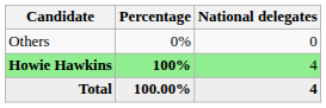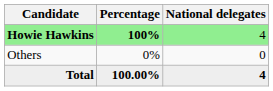 <table class="wikitable" style="text-align:right;">
 <tr>
 <th>Candidate</th>
 <th>Percentage</th>
 <th>National delegates</th>
 </tr>
+<tr style="background:lightgreen;">
+<td style="text-align:left;"><strong>Howie Hawkins</strong></td>
+<td><strong>100%</strong></td>
+<td>4</td>
+</tr>
 <tr>
 <td style="text-align:left;">Others</td>
 <td>0%</td>
 <td>0</td>
-</tr>
-<tr style="background:lightgreen;">
-<td style="text-align:left;"><strong>Howie Hawkins</strong></td>
-<td><strong>100%</strong></td>
-<td>4</td>
 </tr>
 <tr style="background:#eee;">
 <td style="margin-right:0.50px"><strong>Total</strong></td>
 <td style="margin-right:0.50px"><strong>100.00%</strong></td>
 <td style="margin-right:0.50px"><strong>4</strong></td>
 </tr>
 </table>
